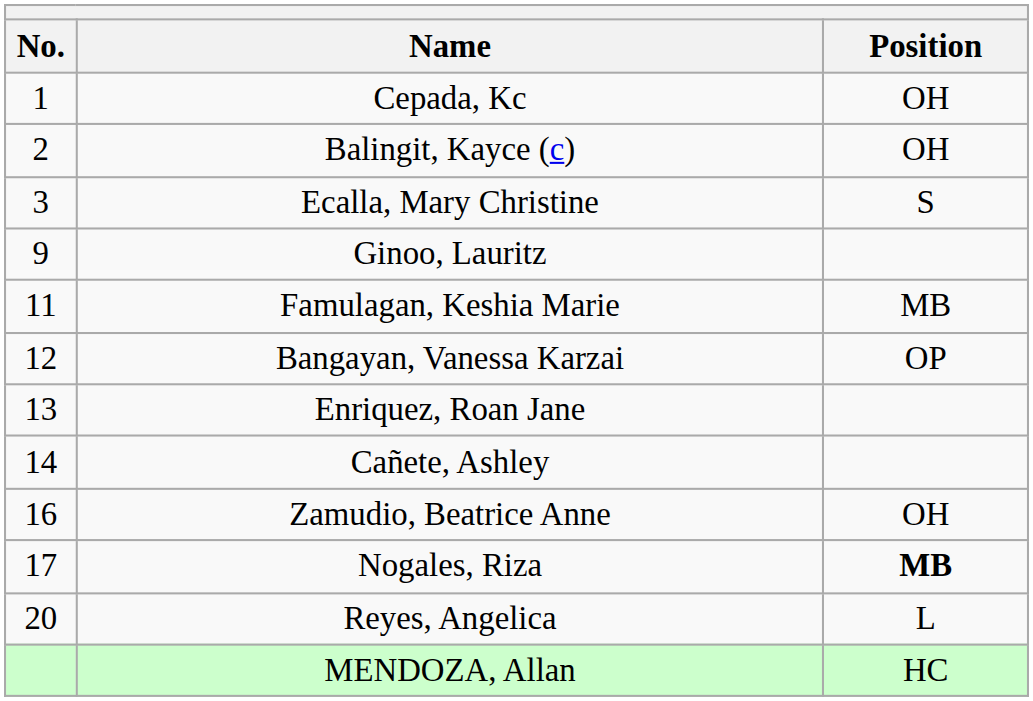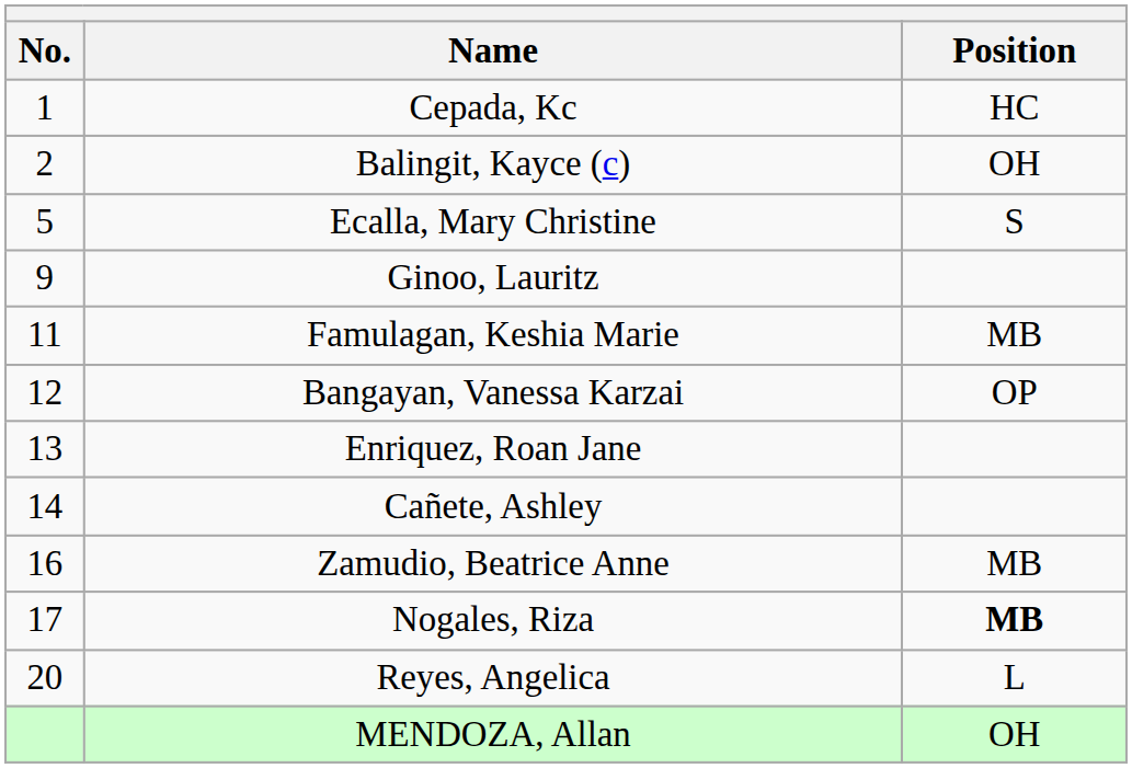 <table class="wikitable mw-collapsible mw-collapsed" style="text-align:center; width:500px; border:none">
 <tr>
 <th style="text-align:center" colspan="3"></th>
 </tr>
 <tr>
 <th style="width:7%">No.</th>
 <th>Name</th>
 <th style="width:20%">Position</th>
 </tr>
 <tr>
 <td>1</td>
 <td>Cepada, Kc</td>
-<td>OH</td>
+<td>HC</td>
 </tr>
 <tr>
 <td>2</td>
 <td>Balingit, Kayce (<a href='#'>c</a>)</td>
 <td>OH</td>
 </tr>
 <tr>
-<td>3</td>
+<td>5</td>
 <td>Ecalla, Mary Christine</td>
 <td>S</td>
 </tr>
 <tr>
 <td>9</td>
 <td>Ginoo, Lauritz</td>
 <td></td>
 </tr>
 <tr>
 <td>11</td>
 <td>Famulagan, Keshia Marie</td>
 <td>MB</td>
 </tr>
 <tr>
 <td>12</td>
 <td>Bangayan, Vanessa Karzai</td>
 <td>OP</td>
 </tr>
 <tr>
 <td>13</td>
 <td>Enriquez, Roan Jane</td>
 <td></td>
 </tr>
 <tr>
 <td>14</td>
 <td>Cañete, Ashley</td>
 <td></td>
 </tr>
 <tr>
 <td>16</td>
 <td>Zamudio, Beatrice Anne</td>
-<td>OH</td>
+<td>MB</td>
 </tr>
 <tr>
 <td>17</td>
 <td>Nogales, Riza</td>
 <td><strong>MB</strong></td>
 </tr>
 <tr>
 <td>20</td>
 <td>Reyes, Angelica</td>
 <td>L</td>
 </tr>
 <tr bgcolor=#CCFFCC>
 <td></td>
 <td>MENDOZA, Allan</td>
-<td>HC</td>
+<td>OH</td>
 </tr>
 </table>
